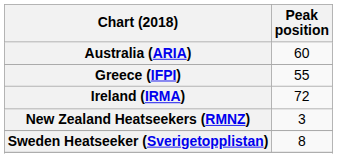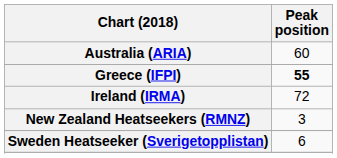 <table class="wikitable sortable plainrowheaders" style="text-align:center">
 <tr>
 <th scope="col">Chart (2018)</th>
 <th scope="col">Peak<br> position</th>
 </tr>
 <tr>
 <th scope="row">Australia (<a href='#'>ARIA</a>)</th>
 <td>60</td>
 </tr>
 <tr>
 </tr>
 <tr>
 </tr>
 <tr>
 <th scope="row">Greece (<a href='#'>IFPI</a>)</th>
-<td>55</td>
+<td><strong>55</strong></td>
 </tr>
 <tr>
 <th scope="row">Ireland (<a href='#'>IRMA</a>)</th>
 <td>72</td>
 </tr>
 <tr>
 <th scope="row">New Zealand Heatseekers (<a href='#'>RMNZ</a>)</th>
 <td>3</td>
 </tr>
 <tr>
 </tr>
 <tr>
 <th scope="row">Sweden Heatseeker (<a href='#'>Sverigetopplistan</a>)</th>
-<td>8</td>
+<td>6</td>
 </tr>
 <tr>
 </tr>
 <tr>
 </tr>
 <tr>
 </tr>
 <tr>
 </tr>
 <tr>
 </tr>
 </table>
